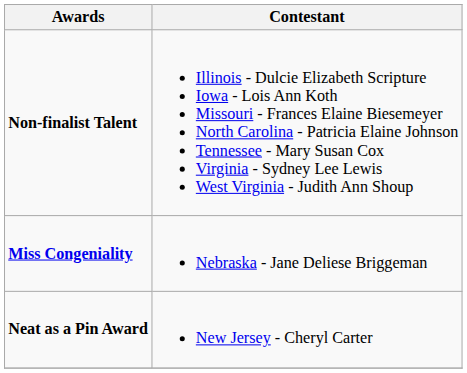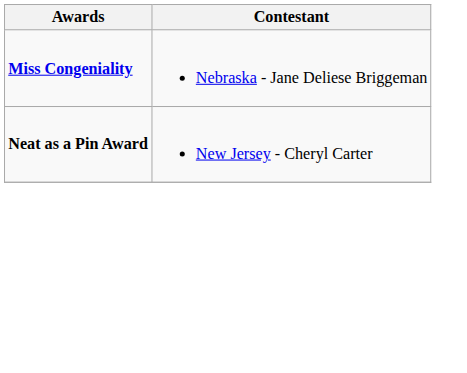 <table class="wikitable">
 <tr>
 <th>Awards</th>
 <th>Contestant</th>
-</tr>
-<tr>
-<td><strong>Non-finalist Talent</strong></td>
-<td><br><ul><li> <a href='#'>Illinois</a> - Dulcie Elizabeth Scripture</li><li> <a href='#'>Iowa</a> - Lois Ann Koth</li><li> <a href='#'>Missouri</a> - Frances Elaine Biesemeyer</li><li> <a href='#'>North Carolina</a> - Patricia Elaine Johnson</li><li> <a href='#'>Tennessee</a> - Mary Susan Cox</li><li> <a href='#'>Virginia</a> - Sydney Lee Lewis</li><li> <a href='#'>West Virginia</a> - Judith Ann Shoup</li></ul></td>
 </tr>
 <tr>
 <td><strong><a href='#'>Miss Congeniality</a></strong></td>
 <td><br><ul><li> <a href='#'>Nebraska</a> - Jane Deliese Briggeman</li></ul></td>
 </tr>
 <tr>
 <td><strong>Neat as a Pin Award</strong></td>
 <td><br><ul><li> <a href='#'>New Jersey</a> - Cheryl Carter</li></ul></td>
 </tr>
 <tr>
 </tr>
 </table>
